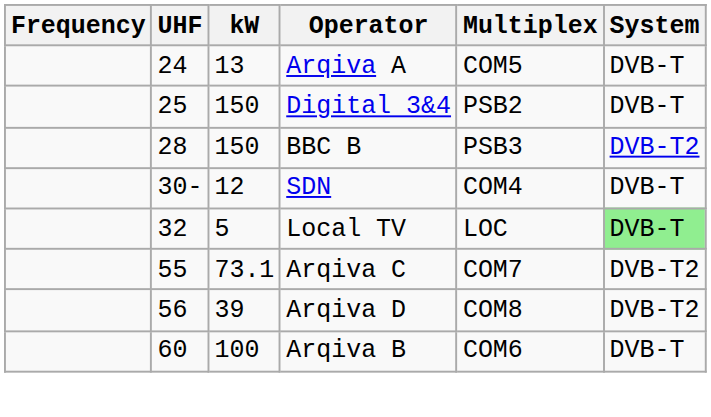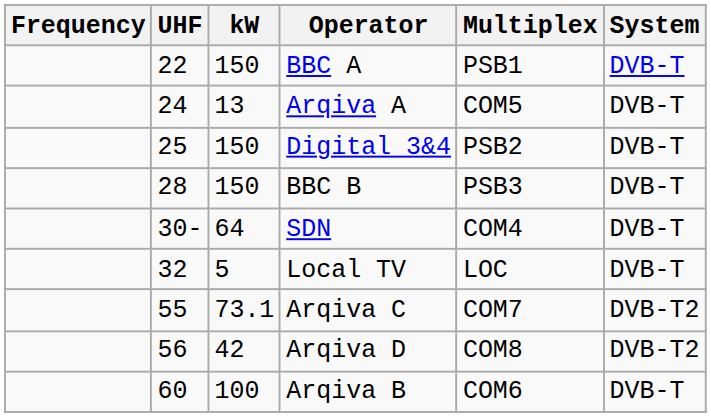 <table class="wikitable sortable">
 <tr>
 <th>Frequency</th>
 <th>UHF</th>
 <th>kW</th>
 <th>Operator</th>
 <th>Multiplex</th>
 <th>System</th>
+</tr>
+<tr>
+<td></td>
+<td>22</td>
+<td>150</td>
+<td><a href='#'>BBC</a> A</td>
+<td>PSB1</td>
+<td><a href='#'>DVB-T</a></td>
 </tr>
 <tr>
 <td></td>
 <td>24</td>
 <td>13</td>
 <td><a href='#'>Arqiva</a> A</td>
 <td>COM5</td>
 <td>DVB-T</td>
 </tr>
 <tr>
 <td></td>
 <td>25</td>
 <td>150</td>
 <td><a href='#'>Digital 3&4</a></td>
 <td>PSB2</td>
 <td>DVB-T</td>
 </tr>
 <tr>
 <td></td>
 <td>28</td>
 <td>150</td>
 <td>BBC B</td>
 <td>PSB3</td>
-<td><a href='#'>DVB-T2</a></td>
+<td>DVB-T</td>
 </tr>
 <tr>
 <td></td>
 <td>30-</td>
-<td>12</td>
+<td>64</td>
 <td><a href='#'>SDN</a></td>
 <td>COM4</td>
 <td>DVB-T</td>
 </tr>
 <tr>
 <td></td>
 <td>32</td>
 <td>5</td>
 <td>Local TV</td>
 <td>LOC</td>
-<td style="background: lightgreen;">DVB-T</td>
+<td>DVB-T</td>
 </tr>
 <tr>
 <td></td>
 <td>55</td>
 <td>73.1</td>
 <td>Arqiva C</td>
 <td>COM7</td>
 <td>DVB-T2</td>
 </tr>
 <tr>
 <td></td>
 <td>56</td>
-<td>39</td>
+<td>42</td>
 <td>Arqiva D</td>
 <td>COM8</td>
 <td>DVB-T2</td>
 </tr>
 <tr>
 <td></td>
 <td>60</td>
 <td>100</td>
 <td>Arqiva B</td>
 <td>COM6</td>
 <td>DVB-T</td>
 </tr>
 </table>
